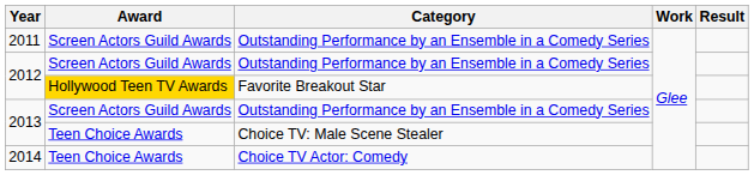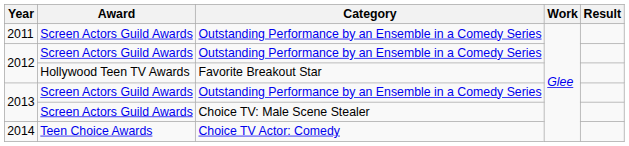 <table class="wikitable sortable">
 <tr>
 <th>Year</th>
 <th>Award</th>
 <th>Category</th>
 <th>Work</th>
 <th>Result</th>
 </tr>
 <tr>
 <td>2011</td>
 <td><a href='#'>Screen Actors Guild Awards</a></td>
 <td><a href='#'>Outstanding Performance by an Ensemble in a Comedy Series</a></td>
 <td rowspan="6"><em><a href='#'>Glee</a></em></td>
 <td></td>
 </tr>
 <tr>
 <td rowspan="2">2012</td>
 <td><a href='#'>Screen Actors Guild Awards</a></td>
 <td><a href='#'>Outstanding Performance by an Ensemble in a Comedy Series</a></td>
 <td></td>
 </tr>
 <tr>
-<td style="background: gold;">Hollywood Teen TV Awards</td>
+<td>Hollywood Teen TV Awards</td>
 <td>Favorite Breakout Star</td>
 <td></td>
 </tr>
 <tr>
 <td rowspan="2">2013</td>
 <td><a href='#'>Screen Actors Guild Awards</a></td>
 <td><a href='#'>Outstanding Performance by an Ensemble in a Comedy Series</a></td>
 <td></td>
 </tr>
 <tr>
-<td><a href='#'>Teen Choice Awards</a></td>
+<td><a href='#'>Screen Actors Guild Awards</a></td>
 <td>Choice TV: Male Scene Stealer</td>
 <td></td>
 </tr>
 <tr>
 <td>2014</td>
 <td><a href='#'>Teen Choice Awards</a></td>
 <td><a href='#'>Choice TV Actor: Comedy</a></td>
 <td></td>
 </tr>
 </table>
